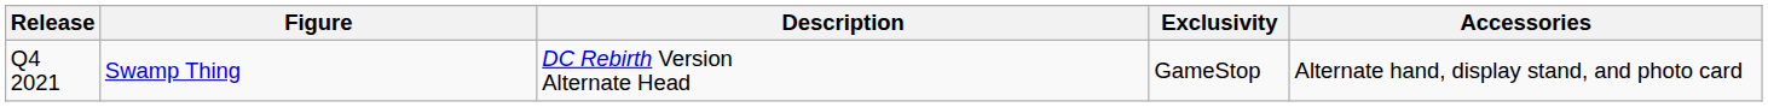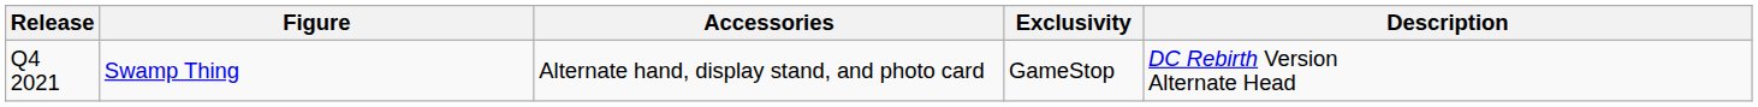 <table class="wikitable" style="width:100%;">
 <tr>
 <th width=5%!scope="col">Release</th>
 <th width=25%!scope="col">Figure</th>
+<th width=27%!scope="col">Accessories</th>
+<th width=8%!scope="col">Exclusivity</th>
 <th width=35%!scope="col">Description</th>
-<th width=8%!scope="col">Exclusivity</th>
-<th width=27%!scope="col">Accessories</th>
 </tr>
 <tr>
 <td>Q4 2021</td>
 <td><a href='#'>Swamp Thing</a></td>
+<td>Alternate hand, display stand, and photo card</td>
+<td>GameStop</td>
 <td><em><a href='#'>DC Rebirth</a></em> Version<br>Alternate Head</td>
-<td>GameStop</td>
-<td>Alternate hand, display stand, and photo card</td>
 </tr>
 </table>
